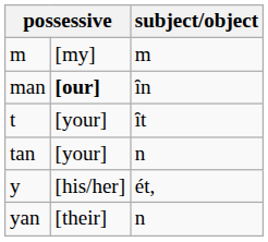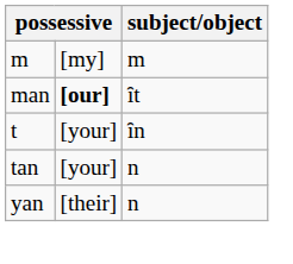 <table class="wikitable">
 <tr>
 <th colspan=2>possessive</th>
 <th>subject/object</th>
 </tr>
 <tr>
 <td>m</td>
 <td>[my]</td>
 <td>m</td>
 </tr>
 <tr>
 <td>man</td>
 <td><strong>[our]</strong></td>
-<td>ȋn</td>
+<td>ȋt</td>
 </tr>
 <tr>
 <td>t</td>
 <td>[your]</td>
-<td>ȋt</td>
+<td>ȋn</td>
 </tr>
 <tr>
 <td>tan</td>
 <td>[your]</td>
 <td>n</td>
 </tr>
 <tr>
-<td>y</td>
-<td>[his/her]</td>
-<td>ét,</td>
-</tr>
-<tr>
 <td>yan</td>
 <td>[their]</td>
 <td>n</td>
 </tr>
 </table>
